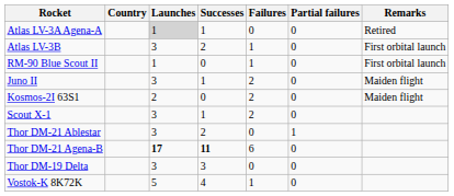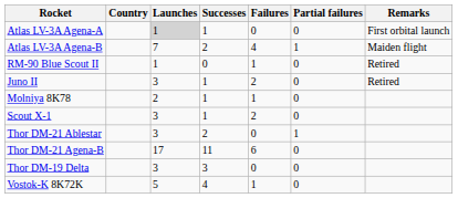 <table class="wikitable sortable">
 <tr>
 <th>Rocket</th>
 <th>Country</th>
 <th>Launches</th>
 <th>Successes</th>
 <th>Failures</th>
 <th>Partial failures</th>
 <th>Remarks</th>
 </tr>
 <tr>
 <td><a href='#'>Atlas LV-3A Agena-A</a></td>
 <td></td>
 <td style="background: lightgrey;">1</td>
 <td>1</td>
 <td>0</td>
 <td>0</td>
-<td>Retired</td>
+<td>First orbital launch</td>
 </tr>
 <tr>
-<td><a href='#'>Atlas LV-3B</a></td>
+<td><a href='#'>Atlas LV-3A Agena-B</a></td>
 <td></td>
-<td>3</td>
+<td>7</td>
 <td>2</td>
+<td>4</td>
 <td>1</td>
-<td>0</td>
-<td>First orbital launch</td>
+<td>Maiden flight</td>
 </tr>
 <tr>
 <td><a href='#'>RM-90 Blue Scout II</a></td>
 <td></td>
 <td>1</td>
 <td>0</td>
 <td>1</td>
 <td>0</td>
-<td>First orbital launch</td>
+<td>Retired</td>
 </tr>
 <tr>
 <td><a href='#'>Juno II</a></td>
 <td></td>
 <td>3</td>
 <td>1</td>
 <td>2</td>
 <td>0</td>
-<td>Maiden flight</td>
+<td>Retired</td>
 </tr>
 <tr>
-<td><a href='#'>Kosmos-2I</a> 63S1</td>
+<td><a href='#'>Molniya</a> 8K78</td>
 <td></td>
 <td>2</td>
+<td>1</td>
+<td>1</td>
 <td>0</td>
-<td>2</td>
-<td>0</td>
-<td>Maiden flight</td>
+<td></td>
 </tr>
 <tr>
 <td><a href='#'>Scout X-1</a></td>
 <td></td>
 <td>3</td>
 <td>1</td>
 <td>2</td>
 <td>0</td>
 <td></td>
 </tr>
 <tr>
 <td><a href='#'>Thor DM-21 Ablestar</a></td>
 <td></td>
 <td>3</td>
 <td>2</td>
 <td>0</td>
 <td>1</td>
 <td></td>
 </tr>
 <tr>
 <td><a href='#'>Thor DM-21 Agena-B</a></td>
 <td></td>
-<td><strong>17</strong></td>
-<td><strong>11</strong></td>
+<td>17</td>
+<td>11</td>
 <td>6</td>
 <td>0</td>
 <td></td>
 </tr>
 <tr>
 <td><a href='#'>Thor DM-19 Delta</a></td>
 <td></td>
 <td>3</td>
 <td>3</td>
 <td>0</td>
 <td>0</td>
 <td></td>
 </tr>
 <tr>
 <td><a href='#'>Vostok-K</a> 8K72K</td>
 <td></td>
 <td>5</td>
 <td>4</td>
 <td>1</td>
 <td>0</td>
 <td></td>
 </tr>
 </table>
